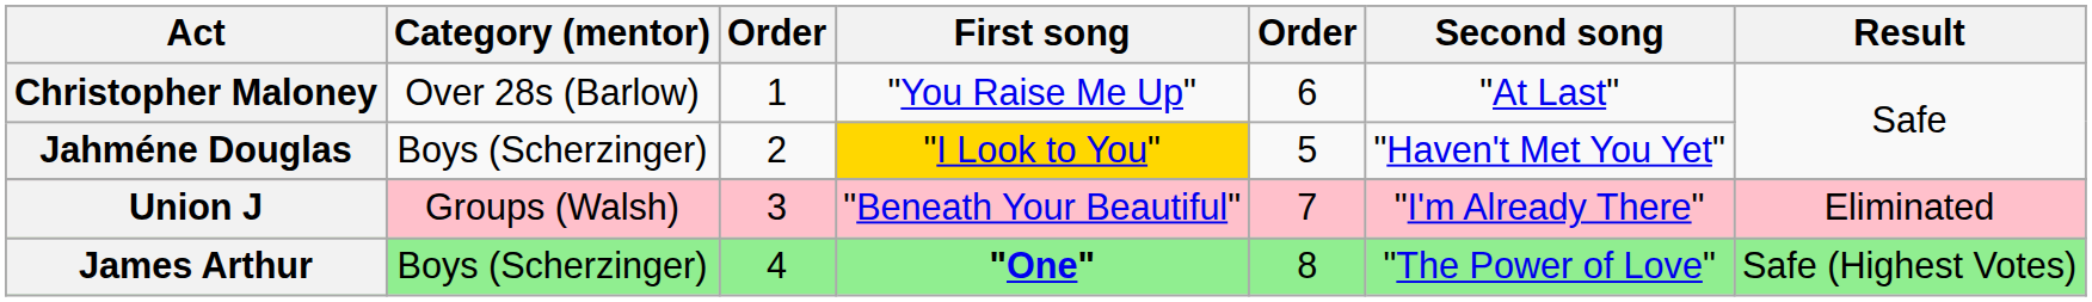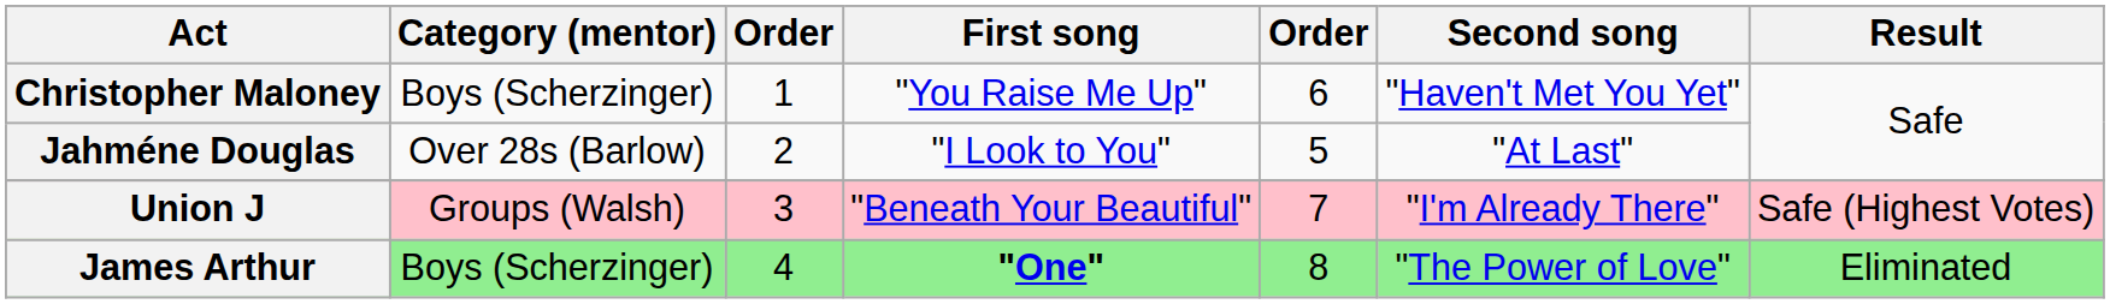 <table class="wikitable plainrowheaders" style="text-align:center;">
 <tr>
 <th scope="col">Act</th>
 <th scope="col">Category (mentor)</th>
 <th scope="col">Order</th>
 <th scope="col">First song</th>
 <th scope="col">Order</th>
 <th scope="col">Second song</th>
 <th scope="col">Result</th>
 </tr>
 <tr>
 <th scope="row">Christopher Maloney</th>
-<td>Over 28s (Barlow)</td>
+<td>Boys (Scherzinger)</td>
 <td>1</td>
 <td>"<a href='#'>You Raise Me Up</a>"</td>
 <td>6</td>
-<td>"<a href='#'>At Last</a>"</td>
+<td>"<a href='#'>Haven't Met You Yet</a>"</td>
 <td rowspan=2>Safe</td>
 </tr>
 <tr>
 <th scope="row">Jahméne Douglas</th>
-<td>Boys (Scherzinger)</td>
+<td>Over 28s (Barlow)</td>
 <td>2</td>
-<td style="background: gold;">"<a href='#'>I Look to You</a>"</td>
+<td>"<a href='#'>I Look to You</a>"</td>
 <td>5</td>
-<td>"<a href='#'>Haven't Met You Yet</a>"</td>
+<td>"<a href='#'>At Last</a>"</td>
 </tr>
 <tr>
 </tr>
 <tr style="background:pink;">
 <th scope="row">Union J</th>
 <td>Groups (Walsh)</td>
 <td>3</td>
 <td>"<a href='#'>Beneath Your Beautiful</a>"</td>
 <td>7</td>
 <td>"<a href='#'>I'm Already There</a>"</td>
-<td>Eliminated</td>
+<td>Safe (Highest Votes)</td>
 </tr>
 <tr style="background:lightgreen;">
 <th scope="row">James Arthur</th>
 <td>Boys (Scherzinger)</td>
 <td>4</td>
 <td><strong>"<a href='#'>One</a>"</strong></td>
 <td>8</td>
 <td>"<a href='#'>The Power of Love</a>"</td>
-<td>Safe (Highest Votes)</td>
+<td>Eliminated</td>
 </tr>
 </table>
